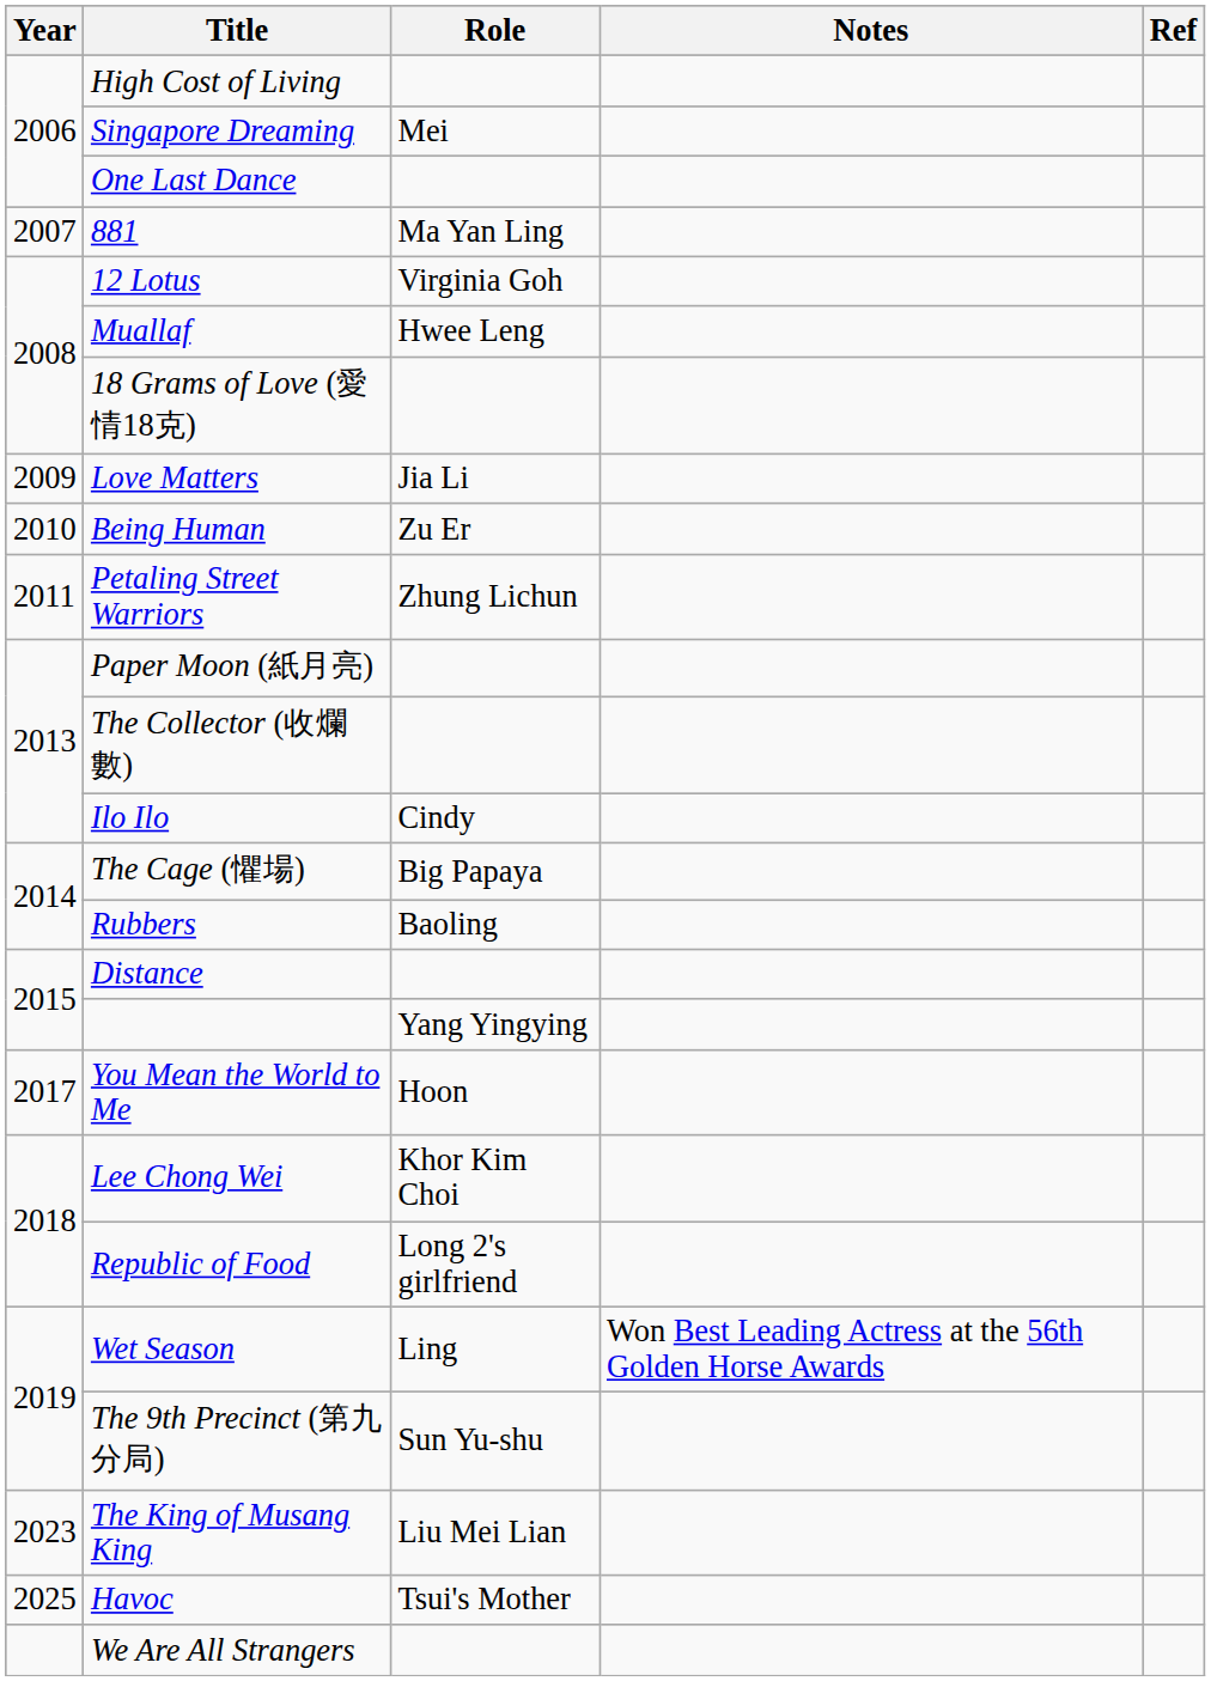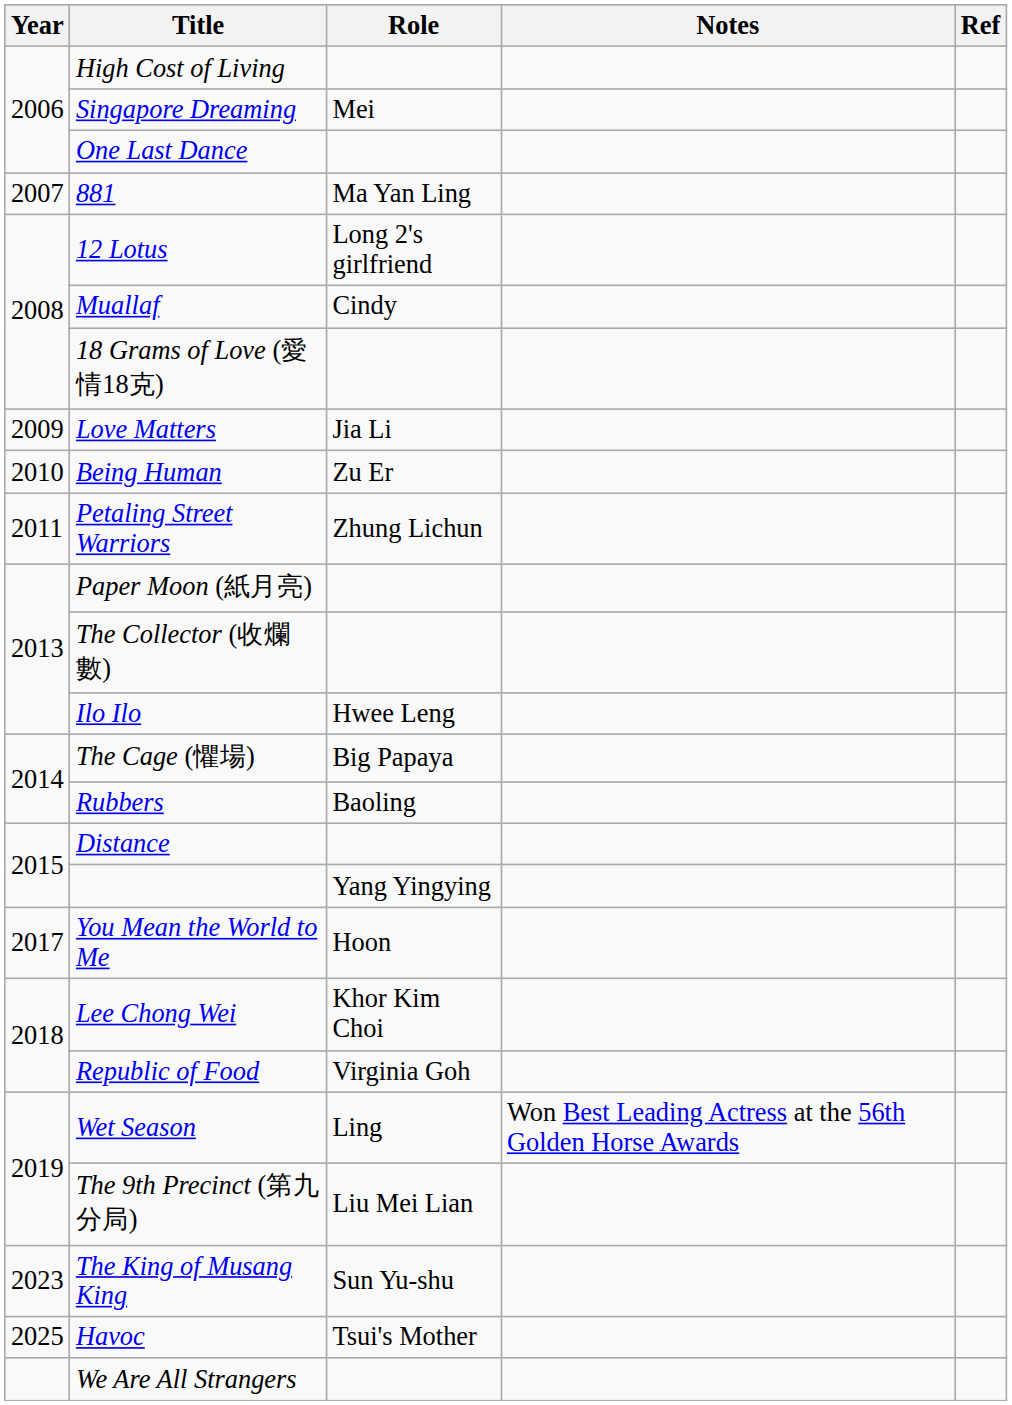 <table class="wikitable sortable">
 <tr>
 <th>Year</th>
 <th>Title</th>
 <th>Role</th>
 <th class="unsortable">Notes</th>
 <th>Ref</th>
 </tr>
 <tr>
 <td rowspan="3">2006</td>
 <td><em>High Cost of Living</em></td>
 <td></td>
 <td></td>
 <td></td>
 </tr>
 <tr>
 <td><em><a href='#'>Singapore Dreaming</a></em></td>
 <td>Mei</td>
 <td></td>
 <td></td>
 </tr>
 <tr>
 <td><em><a href='#'>One Last Dance</a></em></td>
 <td></td>
 <td></td>
 <td></td>
 </tr>
 <tr>
 <td rowspan="1">2007</td>
 <td><em><a href='#'>881</a></em></td>
 <td>Ma Yan Ling</td>
 <td></td>
 <td></td>
 </tr>
 <tr>
 <td rowspan="3">2008</td>
 <td><em><a href='#'>12 Lotus</a></em></td>
-<td>Virginia Goh</td>
+<td>Long 2's girlfriend</td>
 <td></td>
 <td></td>
 </tr>
 <tr>
 <td><em><a href='#'>Muallaf</a></em></td>
-<td>Hwee Leng</td>
+<td>Cindy</td>
 <td></td>
 <td></td>
 </tr>
 <tr>
 <td><em>18 Grams of Love</em> (愛情18克)</td>
 <td></td>
 <td></td>
 <td></td>
 </tr>
 <tr>
 <td>2009</td>
 <td><em><a href='#'>Love Matters</a></em></td>
 <td>Jia Li</td>
 <td></td>
 <td></td>
 </tr>
 <tr>
 <td>2010</td>
 <td><em><a href='#'>Being Human</a></em></td>
 <td>Zu Er</td>
 <td></td>
 <td></td>
 </tr>
 <tr>
 <td>2011</td>
 <td><em><a href='#'>Petaling Street Warriors</a></em></td>
 <td>Zhung Lichun</td>
 <td></td>
 <td></td>
 </tr>
 <tr>
 <td rowspan="3">2013</td>
 <td><em>Paper Moon</em> (紙月亮)</td>
 <td></td>
 <td></td>
 <td></td>
 </tr>
 <tr>
 <td><em>The Collector</em> (收爛數)</td>
 <td></td>
 <td></td>
 <td></td>
 </tr>
 <tr>
 <td><em><a href='#'>Ilo Ilo</a></em></td>
-<td>Cindy</td>
+<td>Hwee Leng</td>
 <td></td>
 <td></td>
 </tr>
 <tr>
 <td rowspan="2">2014</td>
 <td><em>The Cage</em> (懼場)</td>
 <td>Big Papaya</td>
 <td></td>
 <td></td>
 </tr>
 <tr>
 <td><em><a href='#'>Rubbers</a></em></td>
 <td>Baoling</td>
 <td></td>
 <td></td>
 </tr>
 <tr>
 <td rowspan="2">2015</td>
 <td><em><a href='#'>Distance</a></em></td>
 <td></td>
 <td></td>
 <td></td>
 </tr>
 <tr>
 <td><em></em></td>
 <td>Yang Yingying</td>
 <td></td>
 <td></td>
 </tr>
 <tr>
 <td>2017</td>
 <td><em><a href='#'>You Mean the World to Me</a></em></td>
 <td>Hoon</td>
 <td></td>
 <td></td>
 </tr>
 <tr>
 <td rowspan="2">2018</td>
 <td><em><a href='#'>Lee Chong Wei</a></em></td>
 <td>Khor Kim Choi</td>
 <td></td>
 <td></td>
 </tr>
 <tr>
 <td><em><a href='#'>Republic of Food</a></em></td>
-<td>Long 2's girlfriend</td>
+<td>Virginia Goh</td>
 <td></td>
 <td></td>
 </tr>
 <tr>
 <td rowspan="2">2019</td>
 <td><em><a href='#'>Wet Season</a></em></td>
 <td>Ling</td>
 <td>Won <a href='#'>Best Leading Actress</a> at the <a href='#'>56th Golden Horse Awards</a></td>
 <td></td>
 </tr>
 <tr>
 <td><em>The 9th Precinct</em> (第九分局)</td>
-<td>Sun Yu-shu</td>
+<td>Liu Mei Lian</td>
 <td></td>
 <td></td>
 </tr>
 <tr>
 <td>2023</td>
 <td><em><a href='#'>The King of Musang King</a></em></td>
-<td>Liu Mei Lian</td>
+<td>Sun Yu-shu</td>
 <td></td>
 <td></td>
 </tr>
 <tr>
 <td>2025</td>
 <td><em><a href='#'>Havoc</a></em></td>
 <td>Tsui's Mother</td>
 <td></td>
 <td></td>
 </tr>
 <tr>
 <td></td>
 <td><em>We Are All Strangers</em></td>
 <td></td>
 <td></td>
 <td></td>
 </tr>
 </table>
